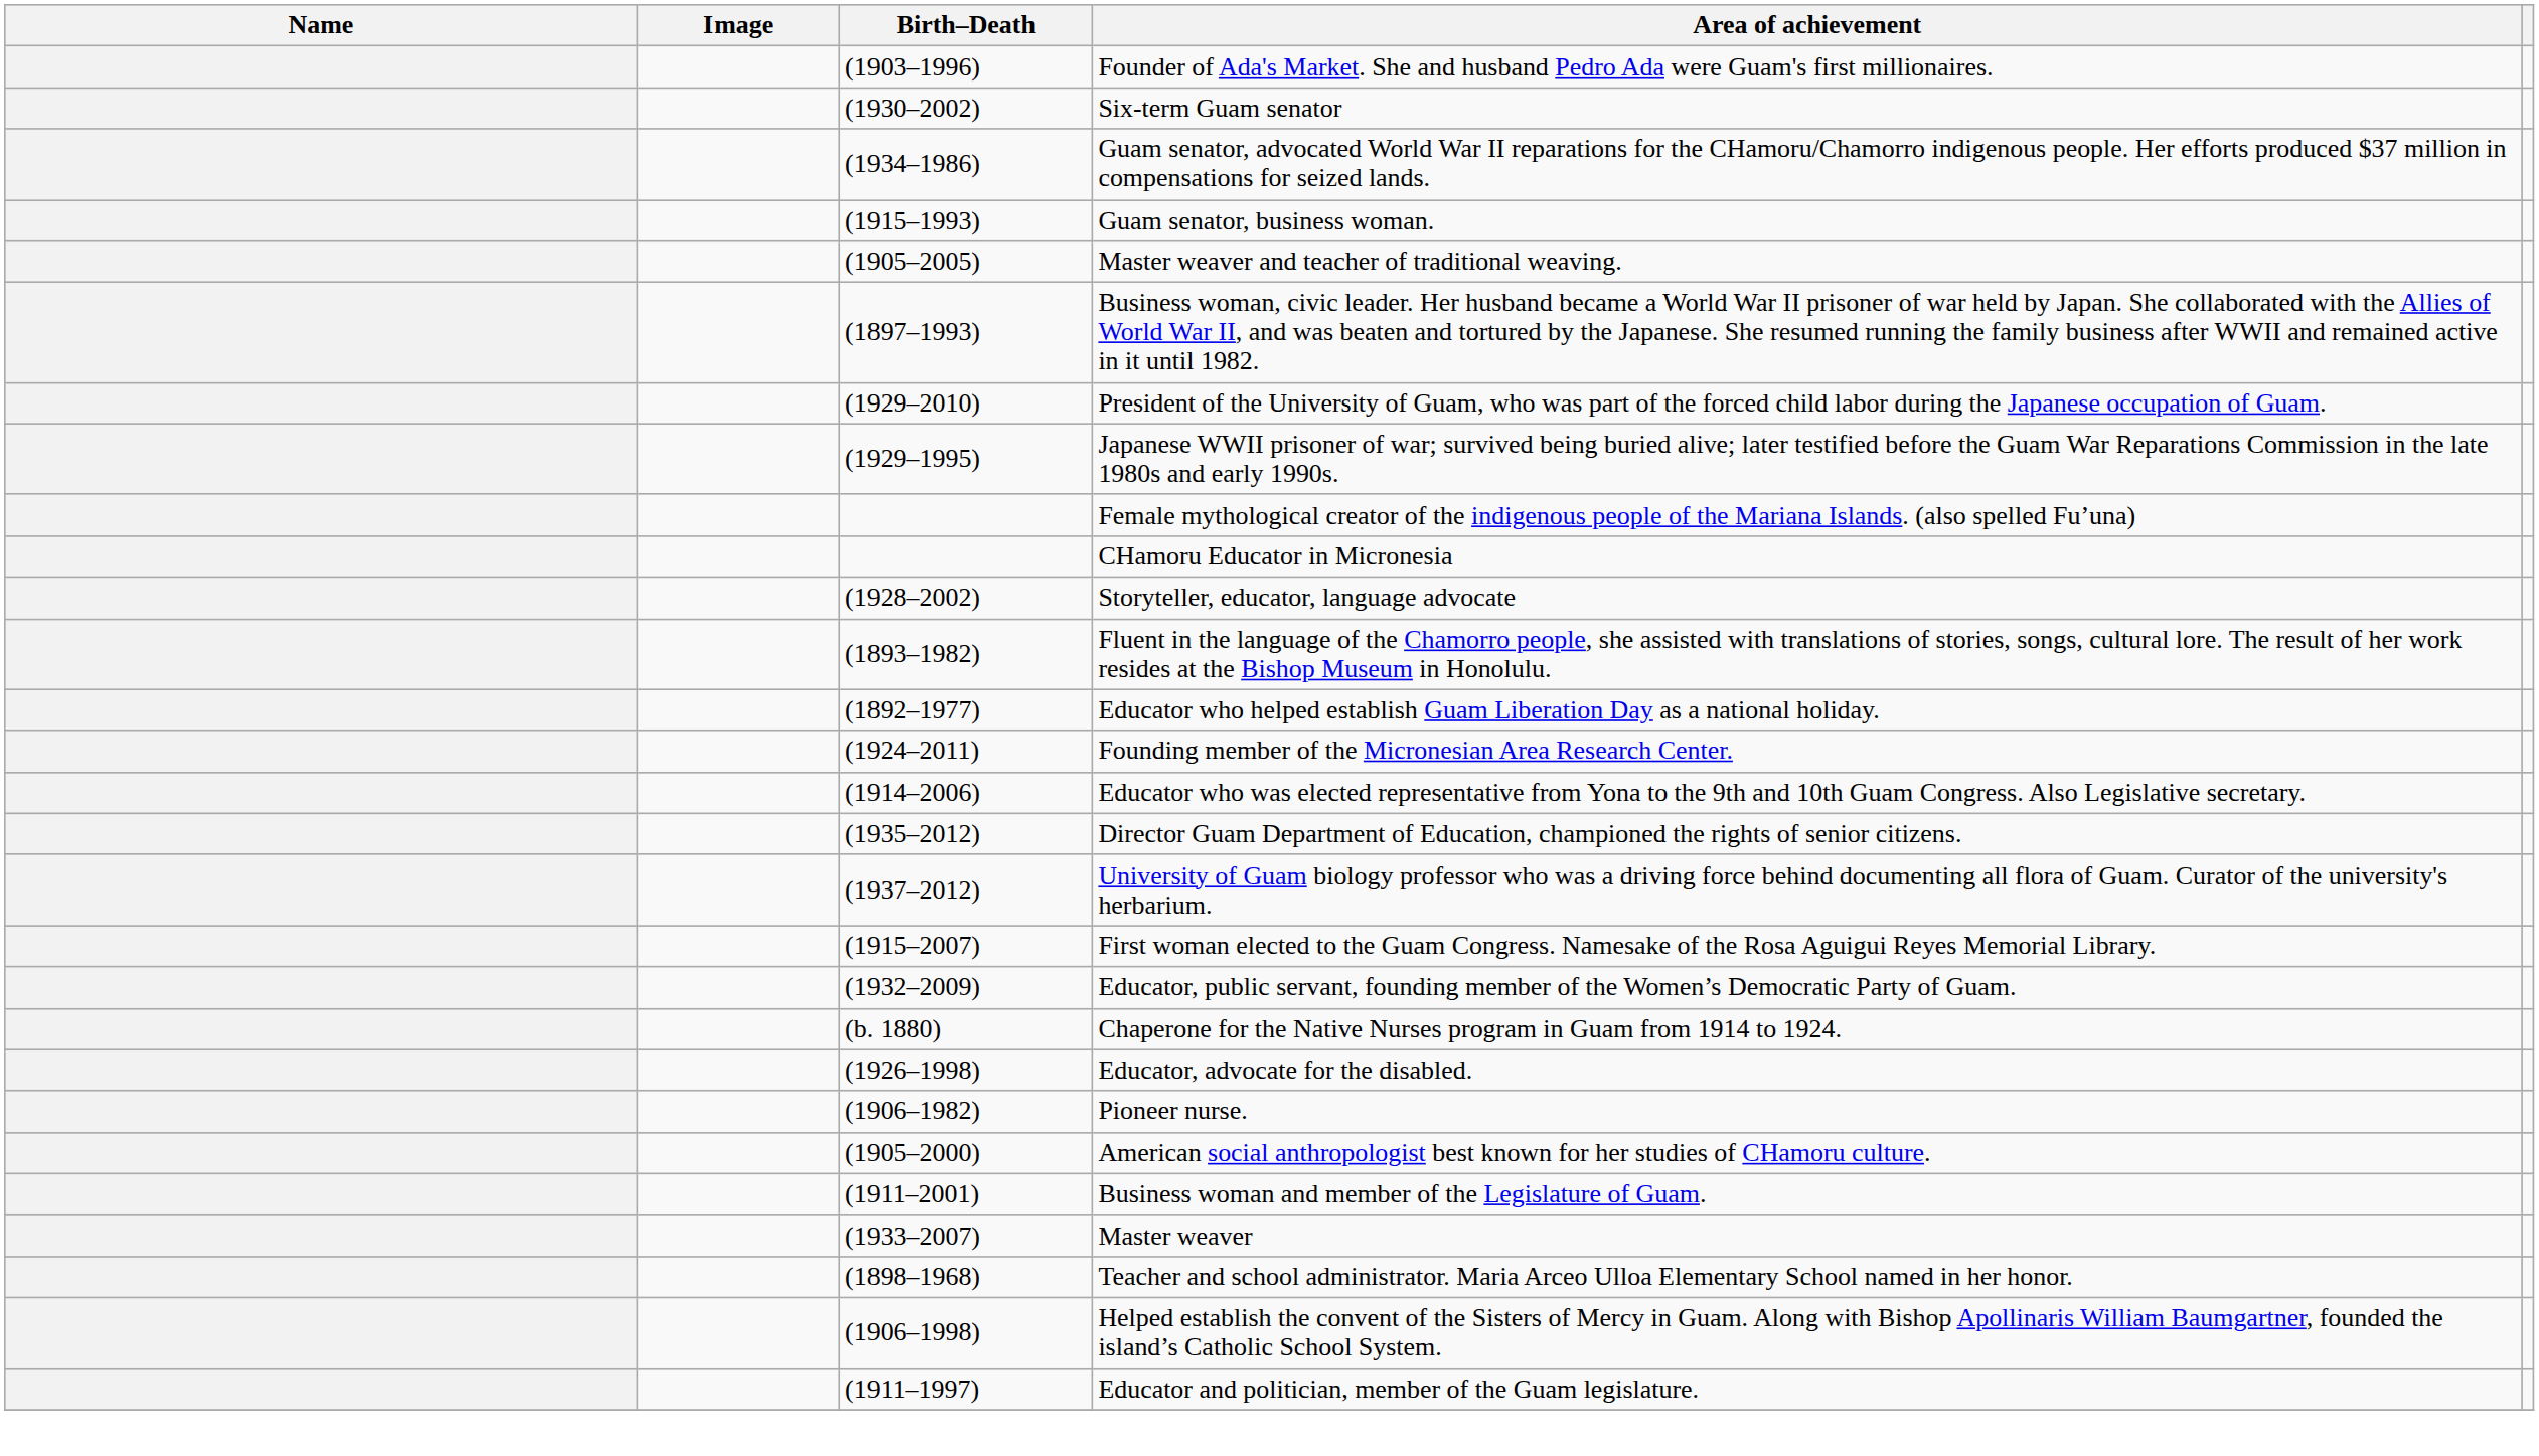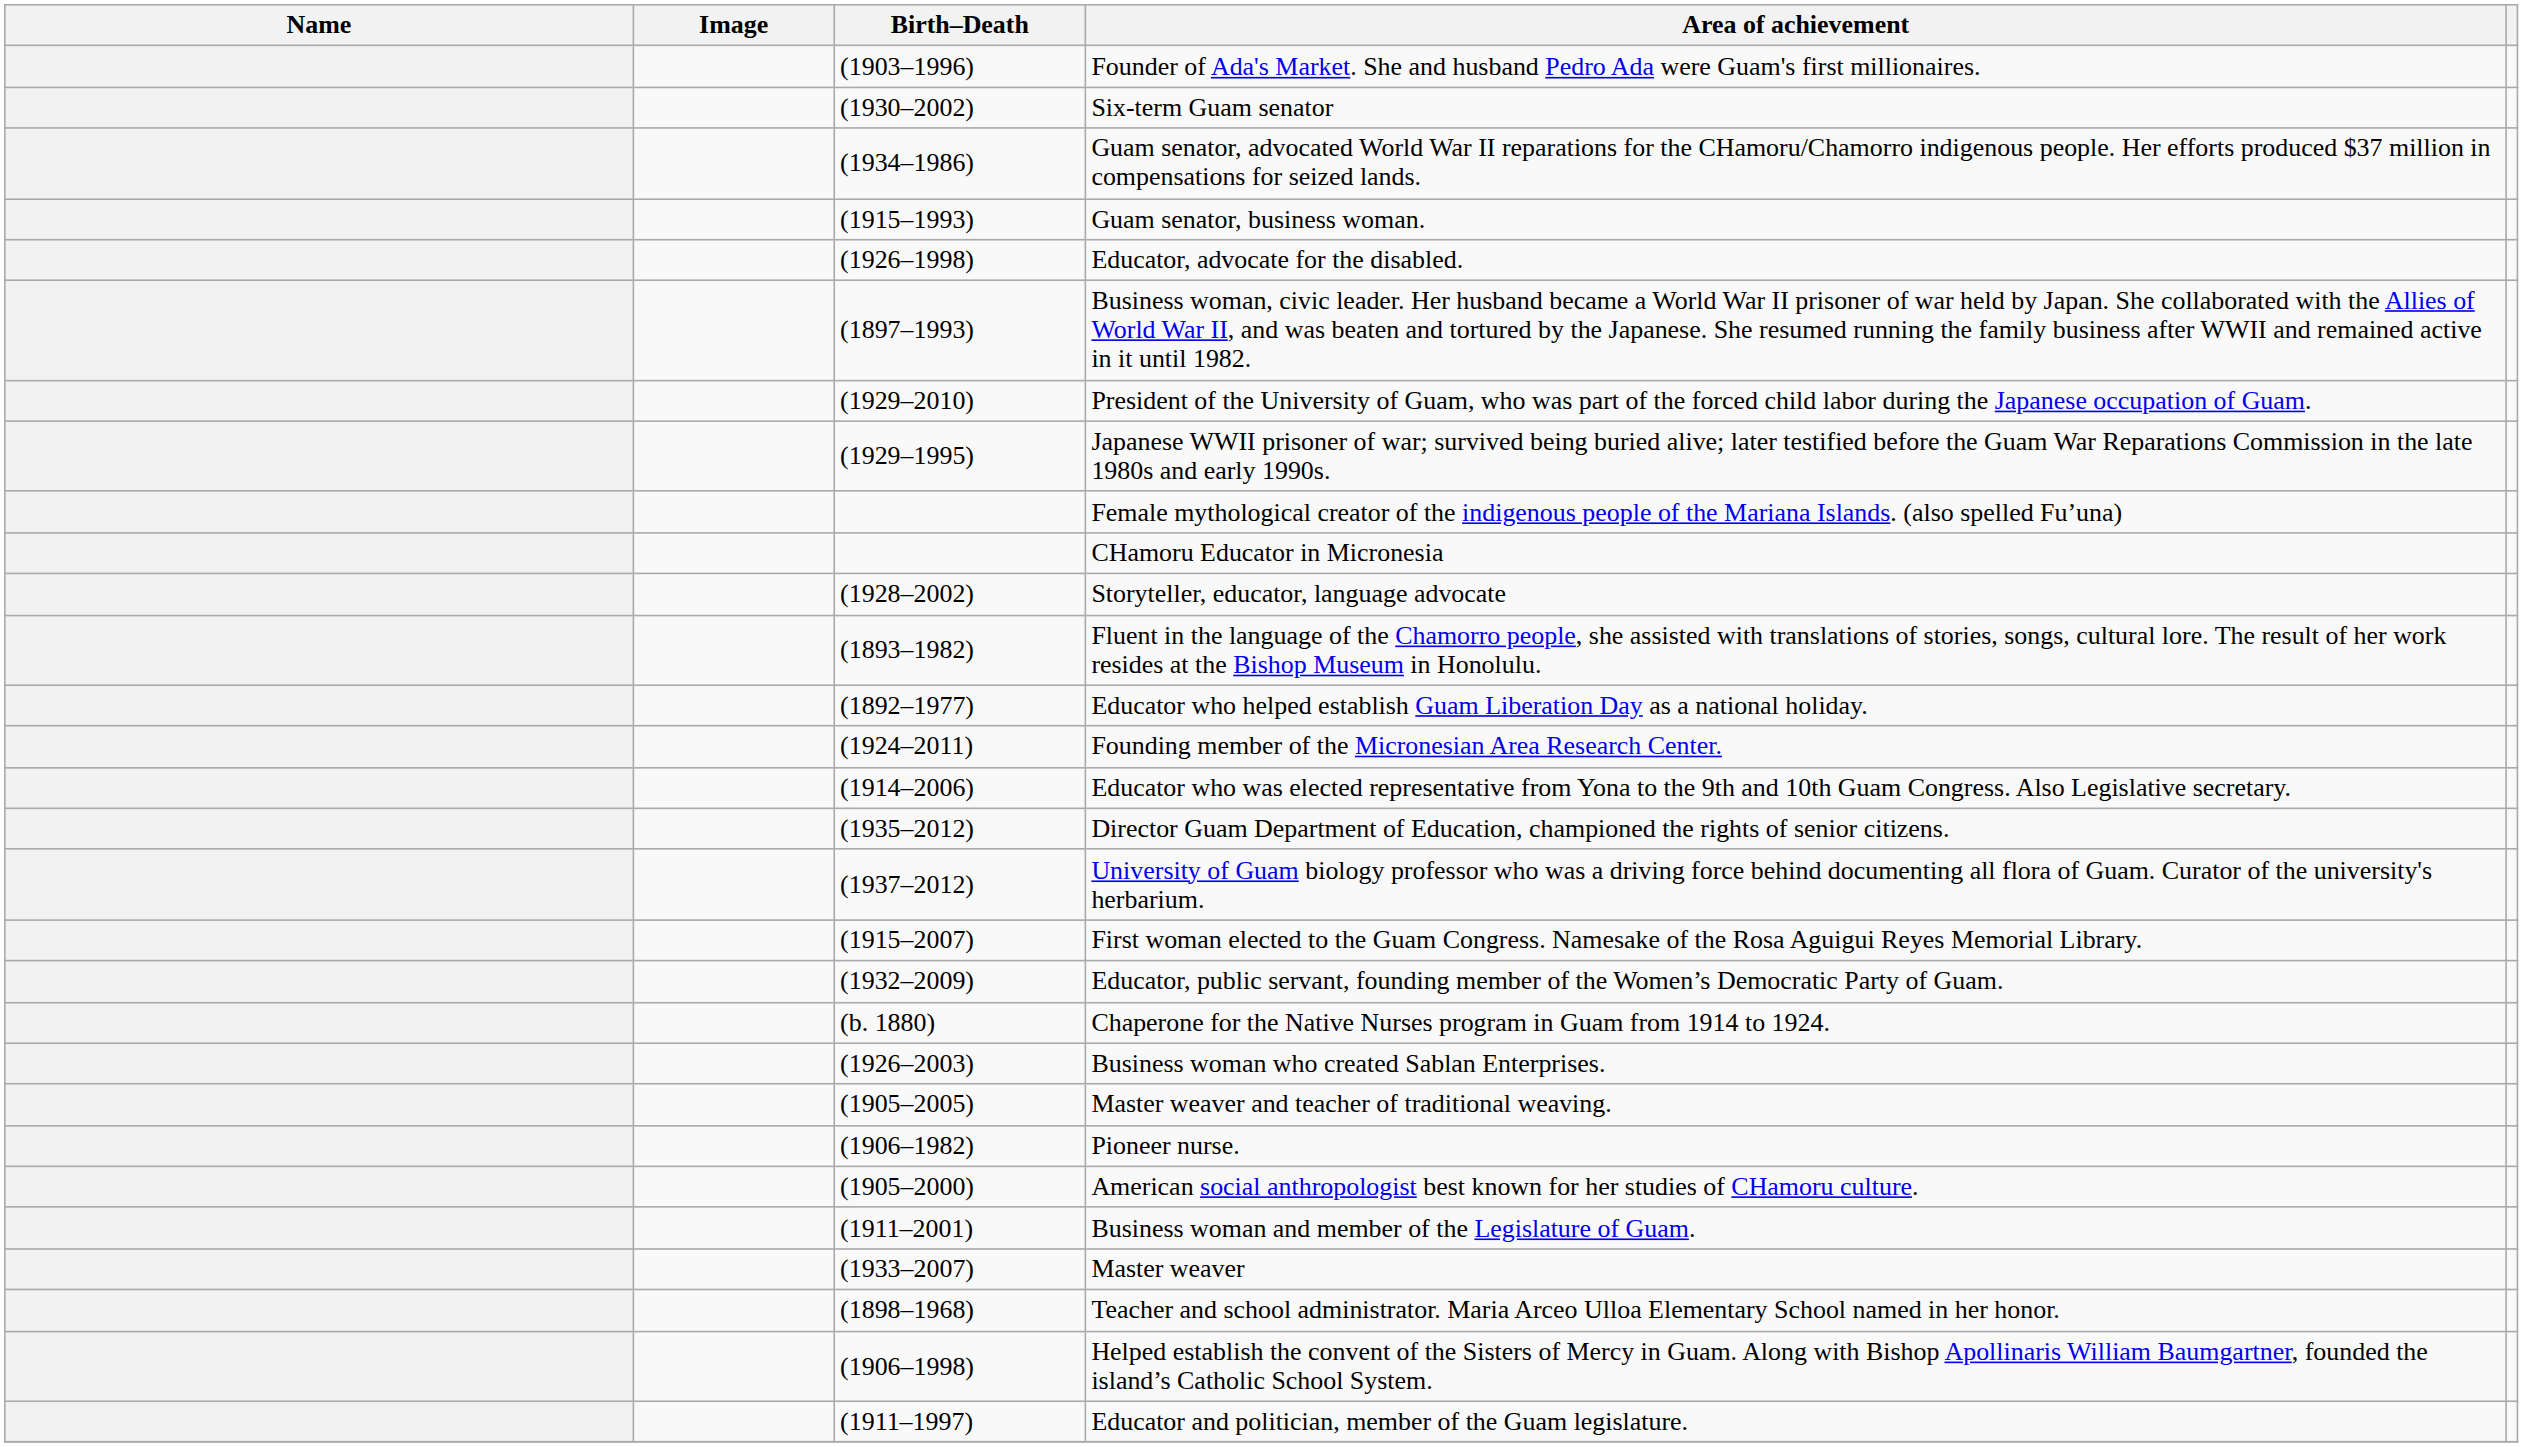 <table class="wikitable sortable" style="width:98%">
 <tr>
 <th scope="col"   width = 25%>Name</th>
 <th scope="col"    width = 8% class="unsortable">Image</th>
 <th scope="col"    width = 10%>Birth–Death </th>
 <th scope="col"  class="unsortable">Area of achievement</th>
 <th scope="col" class="unsortable"></th>
 </tr>
 <tr>
 <th scope="row"></th>
 <td></td>
 <td>(1903–1996)</td>
 <td>Founder of <a href='#'>Ada's Market</a>. She and husband <a href='#'>Pedro Ada</a> were Guam's first millionaires.</td>
 <td align="center"></td>
 </tr>
 <tr>
 <th scope="row"></th>
 <td></td>
 <td>(1930–2002)</td>
 <td>Six-term Guam senator</td>
 <td align="center"></td>
 </tr>
 <tr>
 <th scope="row"></th>
 <td></td>
 <td>(1934–1986)</td>
 <td>Guam senator, advocated World War II reparations for the CHamoru/Chamorro indigenous people. Her efforts produced $37 million in compensations for seized lands.</td>
 <td align="center"></td>
 </tr>
 <tr>
 <th scope="row"></th>
 <td></td>
 <td>(1915–1993)</td>
 <td>Guam senator, business woman.</td>
 <td align="center"></td>
 </tr>
 <tr>
 <th scope="row"></th>
 <td></td>
-<td>(1905–2005)</td>
-<td>Master weaver and teacher of traditional weaving.</td>
+<td>(1926–1998)</td>
+<td>Educator, advocate for the disabled.</td>
 <td align="center"></td>
 </tr>
 <tr>
 <th scope="row"></th>
 <td></td>
 <td>(1897–1993)</td>
 <td>Business woman, civic leader. Her husband became a World War II prisoner of war held by Japan. She collaborated with the <a href='#'>Allies of World War II</a>, and was beaten and tortured by the Japanese. She resumed running the family business after WWII and remained active in it until 1982.</td>
 <td align="center"></td>
 </tr>
 <tr>
 <th scope="row"></th>
 <td></td>
 <td>(1929–2010)</td>
 <td>President of the University of Guam, who was part of the forced child labor during the <a href='#'>Japanese occupation of Guam</a>.</td>
 <td align="center"></td>
 </tr>
 <tr>
 <th scope="row"></th>
 <td></td>
 <td>(1929–1995)</td>
 <td>Japanese WWII prisoner of war; survived being buried alive; later testified before the Guam War Reparations Commission in the late 1980s and early 1990s.</td>
 <td align="center"></td>
 </tr>
 <tr>
 <th scope="row"></th>
 <td></td>
 <td></td>
 <td>Female mythological creator of the <a href='#'> indigenous people of the Mariana Islands</a>.  (also spelled Fu’una)</td>
 <td align="center"></td>
 </tr>
 <tr>
 <th scope="row"></th>
 <td></td>
 <td></td>
 <td>CHamoru Educator in Micronesia</td>
 <td align="center"></td>
 </tr>
 <tr>
 <th scope="row"></th>
 <td></td>
 <td>(1928–2002)</td>
 <td>Storyteller, educator, language advocate</td>
 <td align="center"></td>
 </tr>
 <tr>
 <th scope="row"></th>
 <td></td>
 <td>(1893–1982)</td>
 <td>Fluent in the language of the <a href='#'>Chamorro people</a>, she assisted with translations of stories, songs, cultural lore. The result of her work resides at the <a href='#'>Bishop Museum</a> in Honolulu.</td>
 <td align="center"></td>
 </tr>
 <tr>
 <th scope="row"></th>
 <td></td>
 <td>(1892–1977)</td>
 <td>Educator who helped establish <a href='#'>Guam Liberation Day</a> as a national holiday.</td>
 <td align="center"></td>
 </tr>
 <tr>
 <th scope="row"></th>
 <td></td>
 <td>(1924–2011)</td>
 <td>Founding member of the <a href='#'>Micronesian Area Research Center.</a></td>
 <td align="center"></td>
 </tr>
 <tr>
 <th scope="row"></th>
 <td></td>
 <td>(1914–2006)</td>
 <td>Educator who was elected representative from Yona to the 9th and 10th Guam Congress.  Also Legislative secretary.</td>
 <td align="center"></td>
 </tr>
 <tr>
 <th scope="row"></th>
 <td></td>
 <td>(1935–2012)</td>
 <td>Director Guam Department of Education, championed the rights of senior citizens.</td>
 <td align="center"></td>
 </tr>
 <tr>
 <th scope="row"></th>
 <td></td>
 <td>(1937–2012)</td>
 <td><a href='#'>University of Guam</a> biology professor who was a driving force behind documenting all flora of Guam. Curator of the university's herbarium.</td>
 <td align="center"></td>
 </tr>
 <tr>
 <th scope="row"></th>
 <td></td>
 <td>(1915–2007)</td>
 <td>First woman elected to the Guam Congress. Namesake of the Rosa Aguigui Reyes Memorial Library.</td>
 <td align="center"></td>
 </tr>
 <tr>
 <th scope="row"></th>
 <td></td>
 <td>(1932–2009)</td>
 <td>Educator, public servant, founding member of the Women’s Democratic Party of Guam.</td>
 <td align="center"></td>
 </tr>
 <tr>
 <th scope="row"></th>
 <td></td>
 <td>(b. 1880)</td>
 <td>Chaperone for the Native Nurses program in Guam from 1914 to 1924.</td>
 <td align="center"></td>
 </tr>
 <tr>
 <th scope="row"></th>
 <td></td>
-<td>(1926–1998)</td>
-<td>Educator, advocate for the disabled.</td>
+<td>(1926–2003)</td>
+<td>Business woman who created Sablan Enterprises.</td>
+<td align="center"></td>
+</tr>
+<tr>
+<th scope="row"></th>
+<td></td>
+<td>(1905–2005)</td>
+<td>Master weaver and teacher of traditional weaving.</td>
 <td align="center"></td>
 </tr>
 <tr>
 <th scope="row"></th>
 <td></td>
 <td>(1906–1982)</td>
 <td>Pioneer nurse.</td>
 <td align="center"></td>
 </tr>
 <tr>
 <th scope="row"></th>
 <td></td>
 <td>(1905–2000)</td>
 <td>American <a href='#'>social anthropologist</a> best known for her studies of <a href='#'>CHamoru culture</a>.</td>
 <td align="center"></td>
 </tr>
 <tr>
 <th scope="row"></th>
 <td></td>
 <td>(1911–2001)</td>
 <td>Business woman and member of the <a href='#'>Legislature of Guam</a>.</td>
 <td align="center"></td>
 </tr>
 <tr>
 <th scope="row"></th>
 <td></td>
 <td>(1933–2007)</td>
 <td>Master weaver</td>
 <td align="center"></td>
 </tr>
 <tr>
 <th scope="row"></th>
 <td></td>
 <td>(1898–1968)</td>
 <td>Teacher and school administrator. Maria Arceo Ulloa Elementary School named in her honor.</td>
 <td align="center"></td>
 </tr>
 <tr>
 <th scope="row"></th>
 <td></td>
 <td>(1906–1998)</td>
 <td>Helped establish the convent of the Sisters of Mercy in Guam. Along with Bishop <a href='#'>Apollinaris William Baumgartner</a>, founded the island’s Catholic School System.</td>
 <td align="center"></td>
 </tr>
 <tr>
 <th scope="row"></th>
 <td></td>
 <td>(1911–1997)</td>
 <td>Educator and politician, member of the Guam legislature.</td>
 <td align="center"></td>
 </tr>
 <tr>
 </tr>
 </table>
